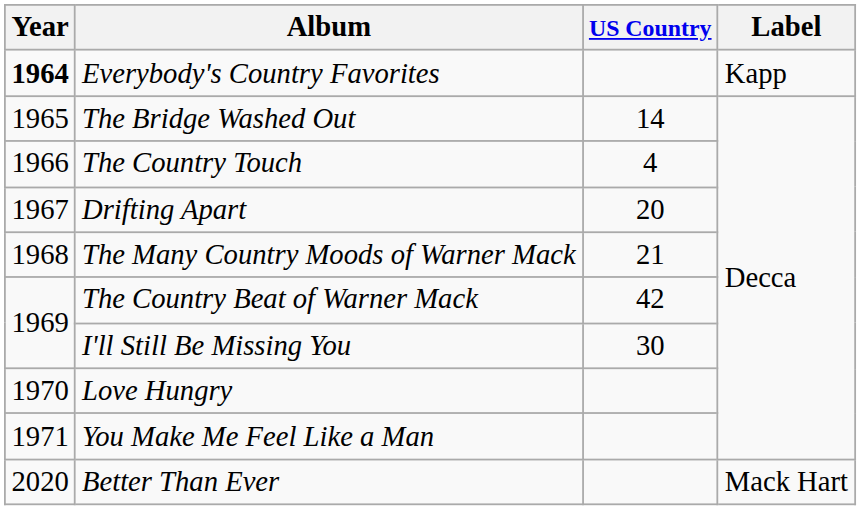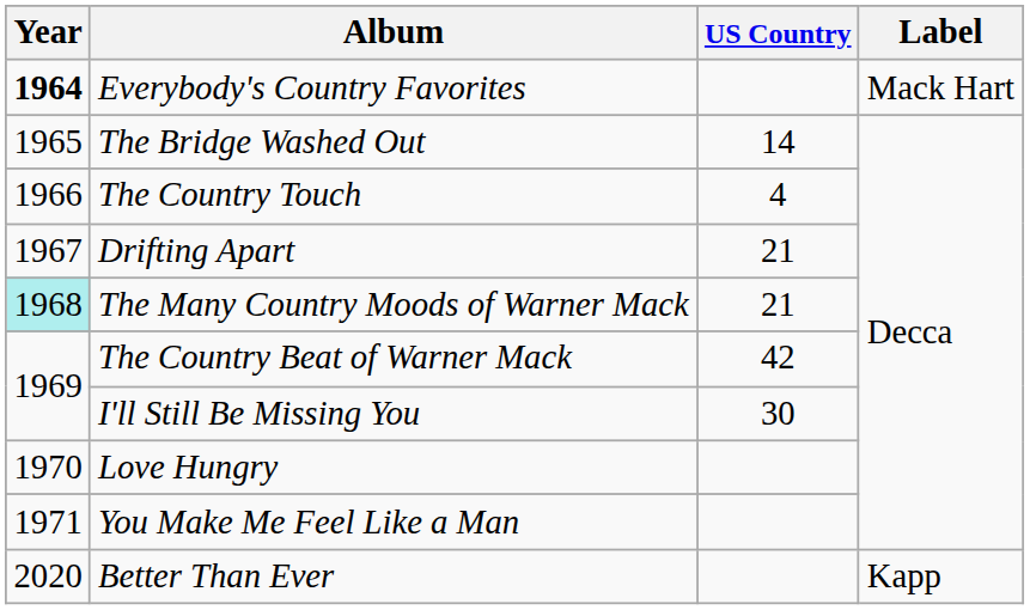 <table class="wikitable">
 <tr>
 <th>Year</th>
 <th>Album</th>
 <th><small><a href='#'>US Country</a></small></th>
 <th>Label</th>
 </tr>
 <tr>
 <td><strong>1964</strong></td>
 <td><em>Everybody's Country Favorites</em></td>
 <td align="center"></td>
-<td>Kapp</td>
+<td>Mack Hart</td>
 </tr>
 <tr>
 <td>1965</td>
 <td><em>The Bridge Washed Out</em></td>
 <td align="center">14</td>
 <td rowspan="8">Decca</td>
 </tr>
 <tr>
 <td>1966</td>
 <td><em>The Country Touch</em></td>
 <td align="center">4</td>
 </tr>
 <tr>
 <td>1967</td>
 <td><em>Drifting Apart</em></td>
-<td align="center">20</td>
+<td align="center">21</td>
 </tr>
 <tr>
-<td>1968</td>
+<td style="background: paleturquoise;">1968</td>
 <td><em>The Many Country Moods of Warner Mack</em></td>
 <td align="center">21</td>
 </tr>
 <tr>
 <td rowspan="2">1969</td>
 <td><em>The Country Beat of Warner Mack</em></td>
 <td align="center">42</td>
 </tr>
 <tr>
 <td><em>I'll Still Be Missing You</em></td>
 <td align="center">30</td>
 </tr>
 <tr>
 <td>1970</td>
 <td><em>Love Hungry</em></td>
 <td></td>
 </tr>
 <tr>
 <td>1971</td>
 <td><em>You Make Me Feel Like a Man</em></td>
 <td></td>
 </tr>
 <tr>
 <td>2020</td>
 <td><em>Better Than Ever</em></td>
 <td align="center"></td>
-<td>Mack Hart</td>
+<td>Kapp</td>
 </tr>
 </table>
